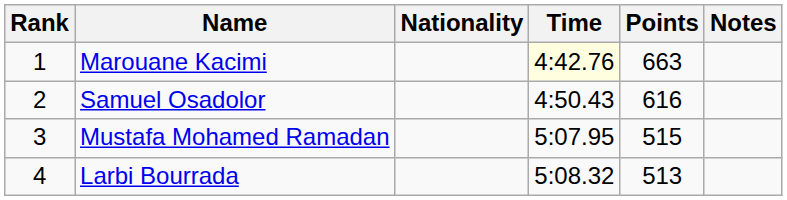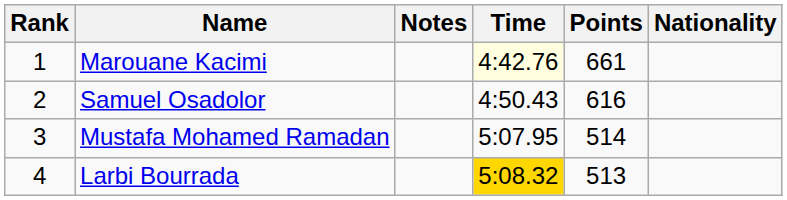 <table class="wikitable sortable" style="text-align:center">
 <tr>
 <th>Rank</th>
 <th>Name</th>
-<th>Nationality</th>
+<th>Notes</th>
 <th>Time</th>
 <th>Points</th>
-<th>Notes</th>
+<th>Nationality</th>
 </tr>
 <tr>
 <td>1</td>
 <td align="left"><a href='#'>Marouane Kacimi</a></td>
+<td></td>
+<td style="background: lightyellow;">4:42.76</td>
+<td>661</td>
 <td align=left></td>
-<td style="background: lightyellow;">4:42.76</td>
-<td>663</td>
-<td></td>
 </tr>
 <tr>
 <td>2</td>
 <td align="left"><a href='#'>Samuel Osadolor</a></td>
-<td align=left></td>
+<td></td>
 <td>4:50.43</td>
 <td>616</td>
-<td></td>
+<td align=left></td>
 </tr>
 <tr>
 <td>3</td>
 <td align="left"><a href='#'>Mustafa Mohamed Ramadan</a></td>
+<td></td>
+<td>5:07.95</td>
+<td>514</td>
 <td align=left></td>
-<td>5:07.95</td>
-<td>515</td>
-<td></td>
 </tr>
 <tr>
 <td>4</td>
 <td align="left"><a href='#'>Larbi Bourrada</a></td>
+<td></td>
+<td style="background: gold;">5:08.32</td>
+<td>513</td>
 <td align=left></td>
-<td>5:08.32</td>
-<td>513</td>
-<td></td>
 </tr>
 </table>
